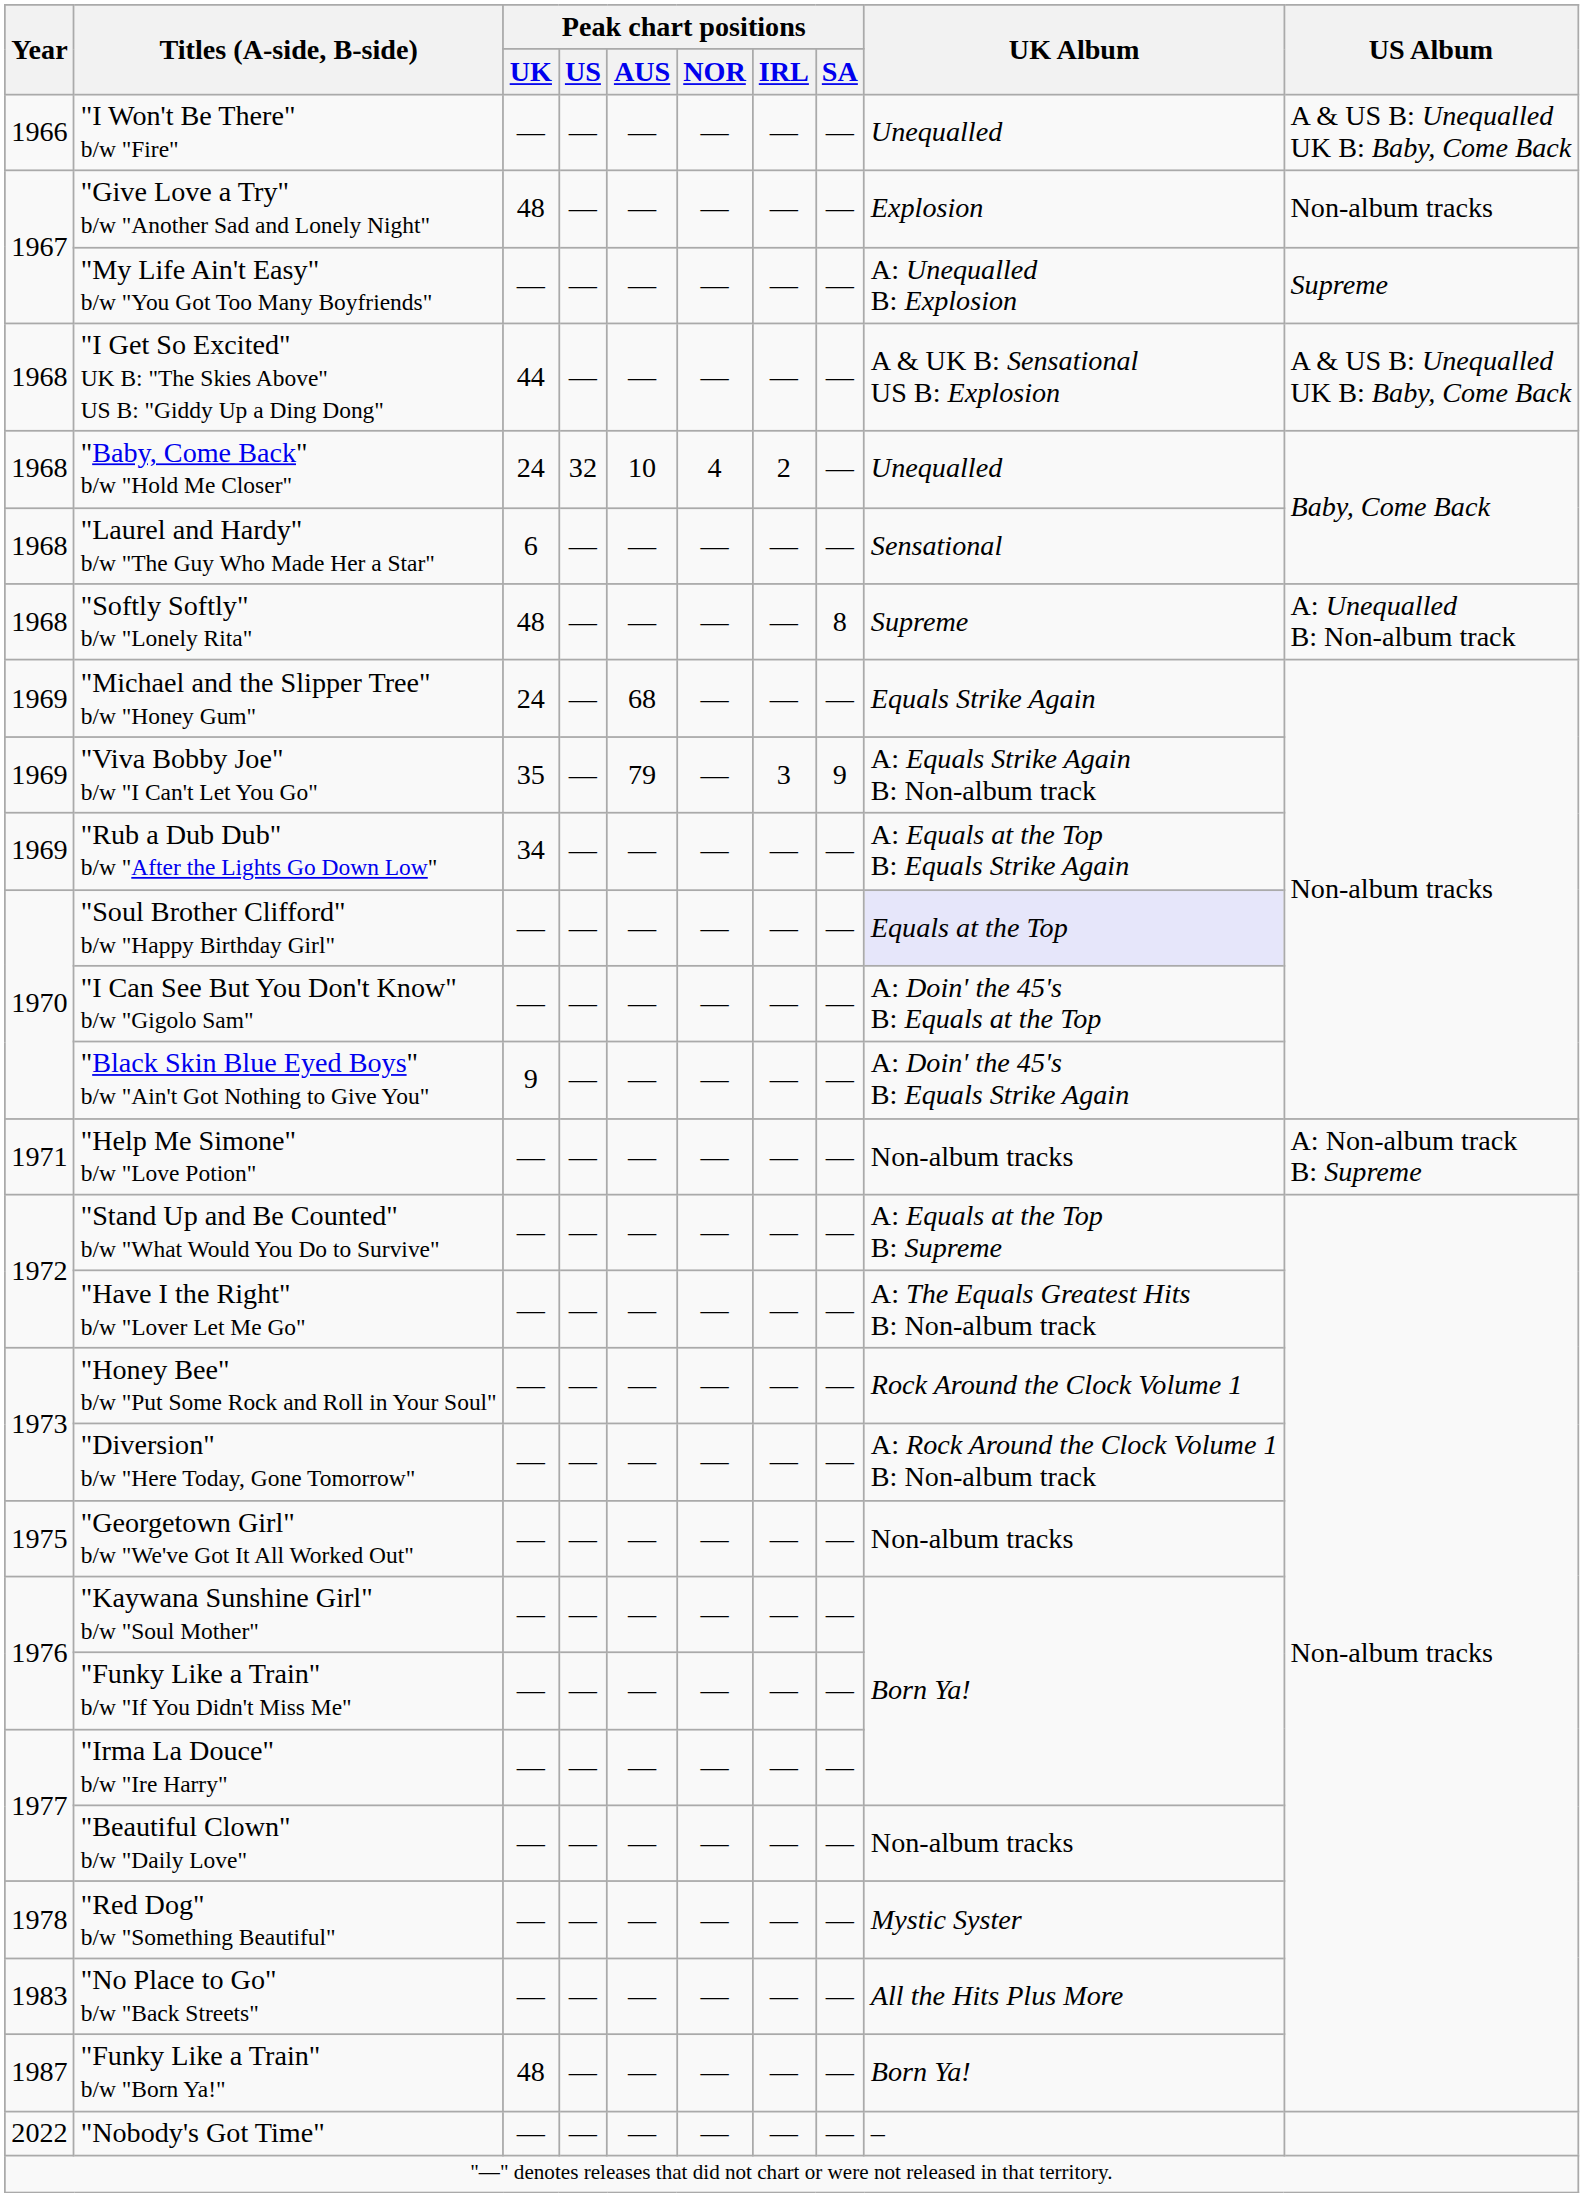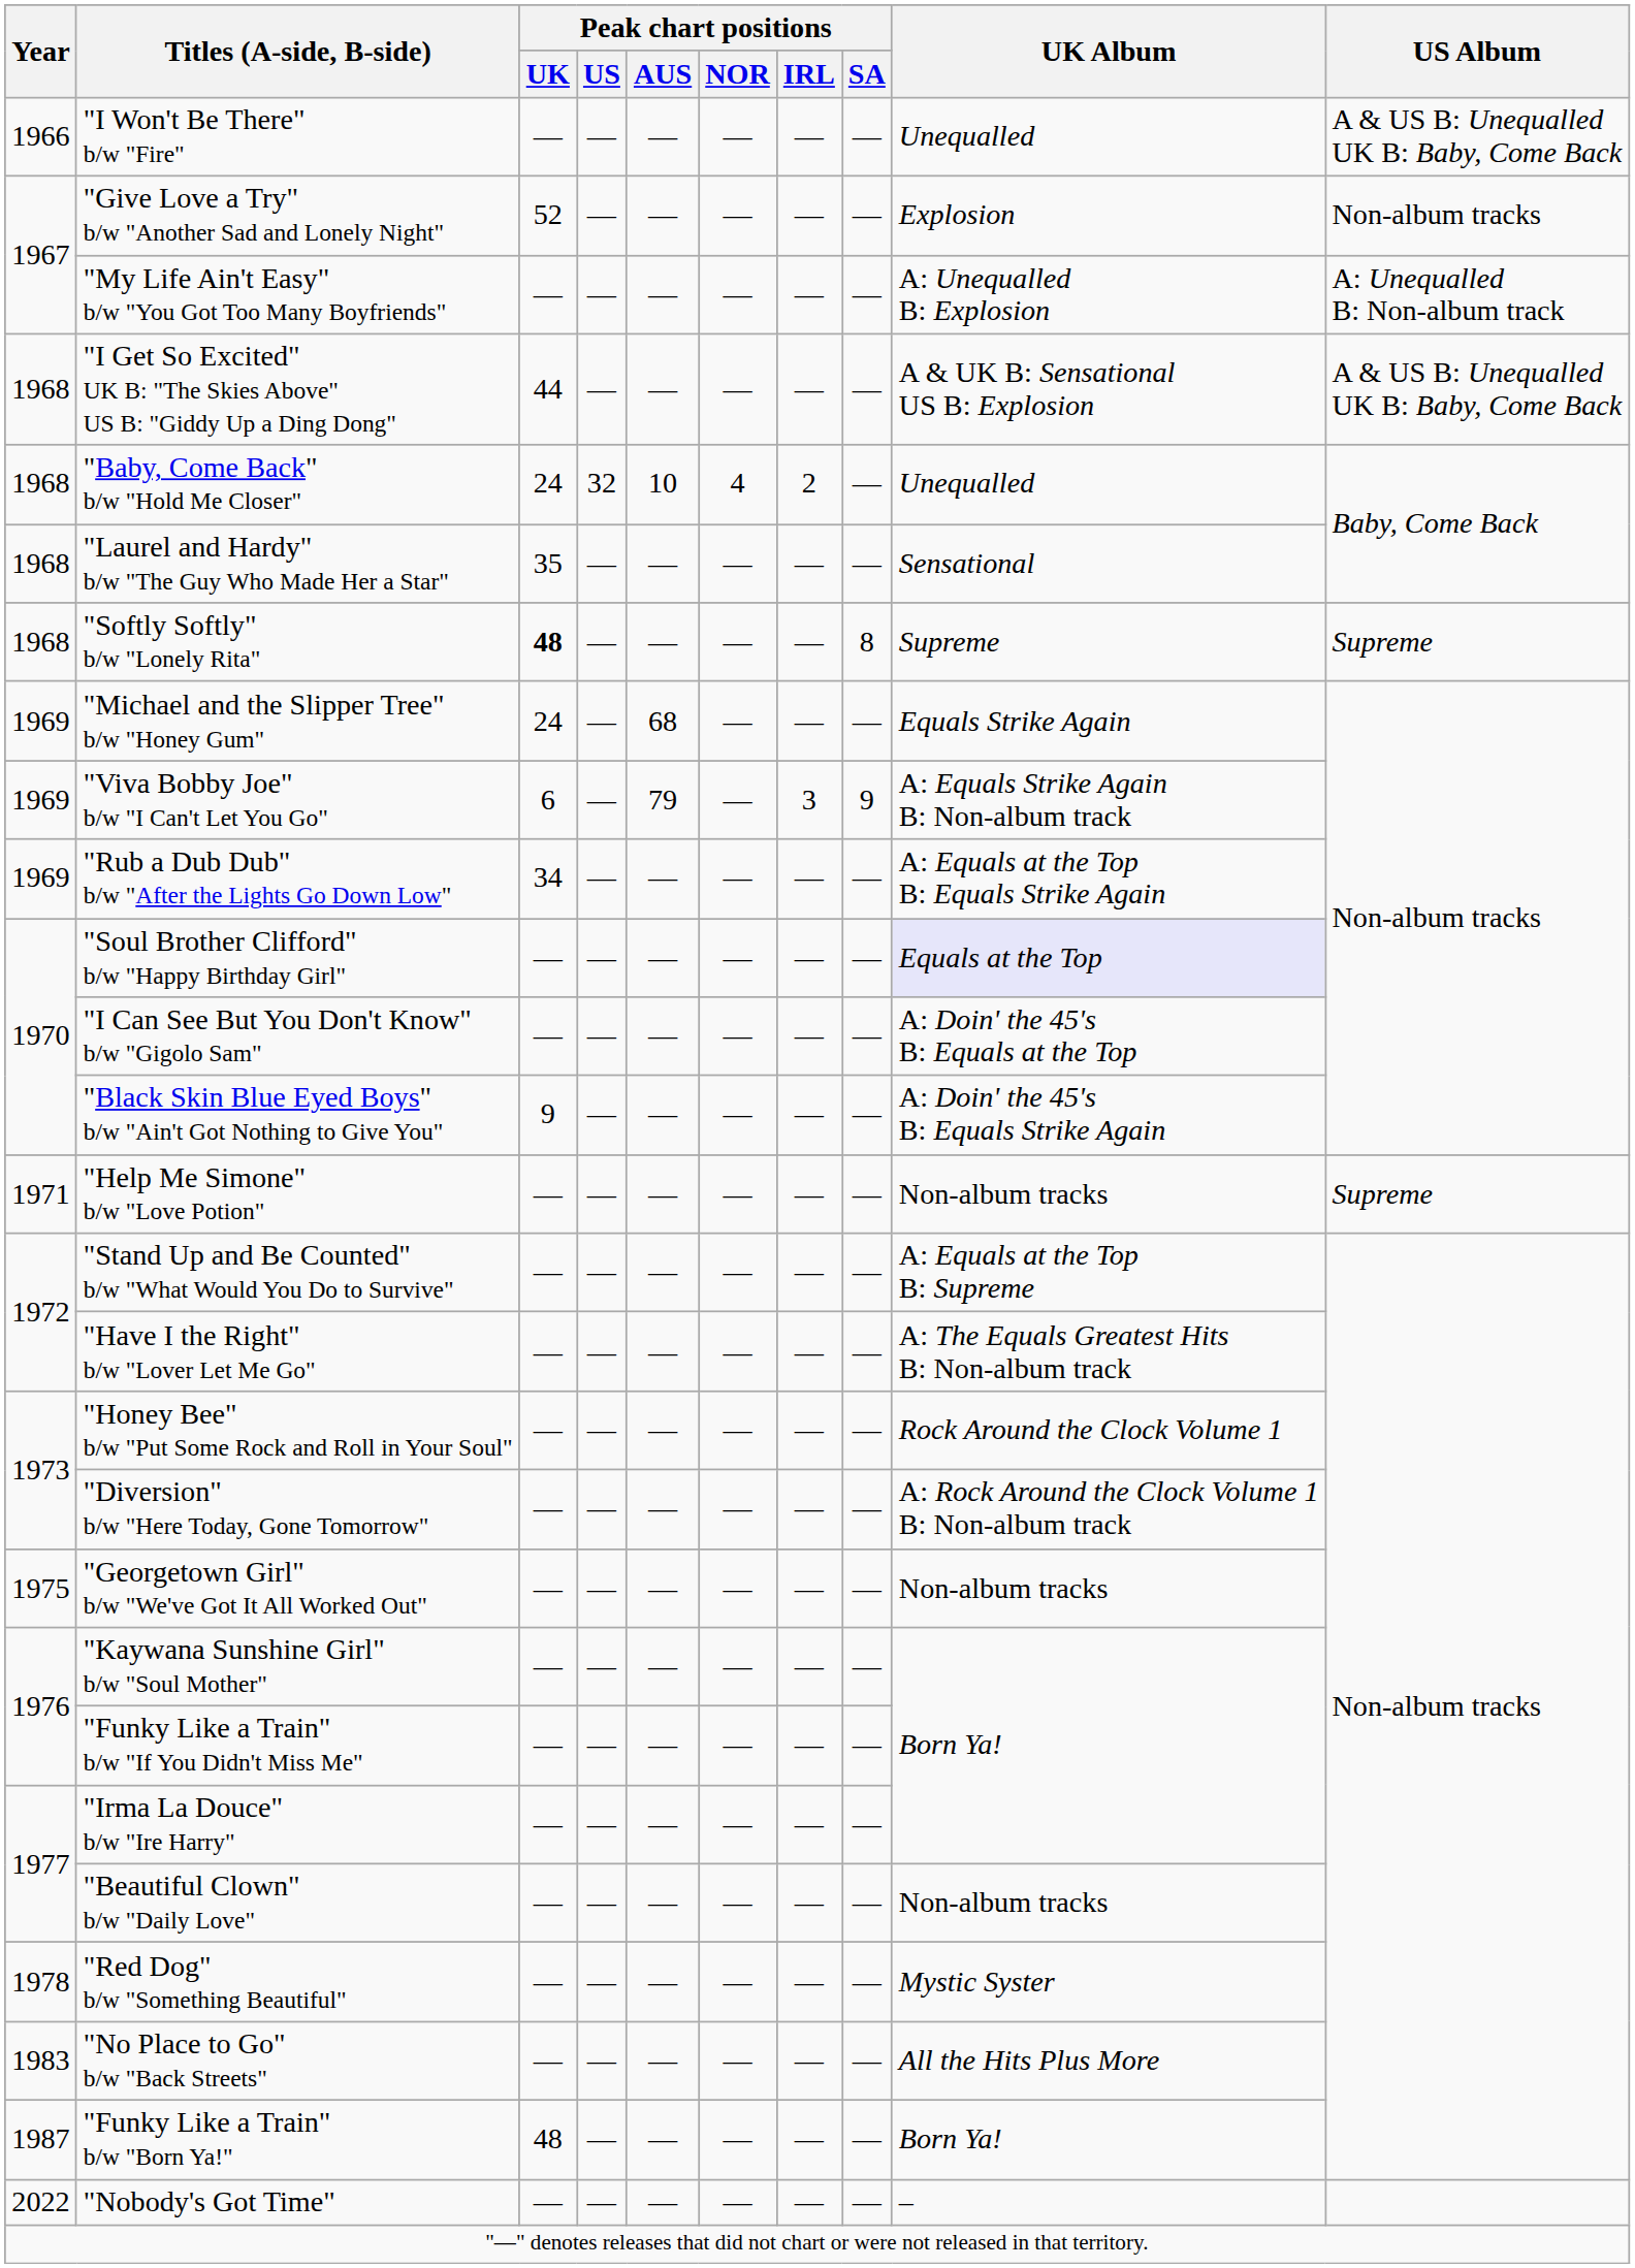 <table class="wikitable">
 <tr>
 <th style="text-align: center;" rowspan="2">Year</th>
 <th style="text-align: center;" rowspan="2">Titles (A-side, B-side)</th>
 <th scope="col" colspan="6">Peak chart positions</th>
 <th style="text-align: center;" rowspan="2">UK Album</th>
 <th style="text-align: center;" rowspan="2">US Album</th>
 </tr>
 <tr>
 <th style="text-align: center;" style="width:45px;"><a href='#'>UK</a><br></th>
 <th style="text-align: center;" style="width:45px;"><a href='#'>US</a><br></th>
 <th style="text-align: center;" style="width:45px;"><a href='#'>AUS</a></th>
 <th style="text-align: center;" style="width:45px;"><a href='#'>NOR</a></th>
 <th style="text-align: center;" style="width:45px;"><a href='#'>IRL</a></th>
 <th style="text-align: center;" style="width:45px;"><a href='#'>SA</a><br></th>
 </tr>
 <tr>
 <td>1966</td>
 <td>"I Won't Be There"<br><small>b/w "Fire"</small></td>
 <td style="text-align: center;">—</td>
 <td style="text-align: center;">—</td>
 <td style="text-align: center;">—</td>
 <td style="text-align: center;">—</td>
 <td style="text-align: center;">—</td>
 <td style="text-align: center;">—</td>
 <td style="text-align: left;"><em>Unequalled</em></td>
 <td style="text-align: left;">A & US B: <em>Unequalled</em><br>UK B: <em>Baby, Come Back</em></td>
 </tr>
 <tr>
 <td rowspan="2">1967</td>
 <td>"Give Love a Try"<br><small>b/w "Another Sad and Lonely Night"</small></td>
-<td style="text-align: center;">48</td>
+<td style="text-align: center;">52</td>
 <td style="text-align: center;">—</td>
 <td style="text-align: center;">—</td>
 <td style="text-align: center;">—</td>
 <td style="text-align: center;">—</td>
 <td style="text-align: center;">—</td>
 <td style="text-align: left;"><em>Explosion</em></td>
 <td style="text-align: left;">Non-album tracks</td>
 </tr>
 <tr>
 <td>"My Life Ain't Easy"<br><small>b/w "You Got Too Many Boyfriends"</small></td>
 <td style="text-align: center;">—</td>
 <td style="text-align: center;">—</td>
 <td style="text-align: center;">—</td>
 <td style="text-align: center;">—</td>
 <td style="text-align: center;">—</td>
 <td style="text-align: center;">—</td>
 <td style="text-align: left;">A: <em>Unequalled</em><br>B: <em>Explosion</em></td>
-<td style="text-align: left;"><em>Supreme</em></td>
+<td style="text-align: left;">A: <em>Unequalled</em><br>B: Non-album track</td>
 </tr>
 <tr>
 <td>1968</td>
 <td>"I Get So Excited"<br><small>UK B: "The Skies Above"<br>US B: "Giddy Up a Ding Dong" </small></td>
 <td style="text-align: center;">44</td>
 <td style="text-align: center;">—</td>
 <td style="text-align: center;">—</td>
 <td style="text-align: center;">—</td>
 <td style="text-align: center;">—</td>
 <td style="text-align: center;">—</td>
 <td style="text-align: left;">A & UK B: <em>Sensational</em><br>US B: <em>Explosion</em></td>
 <td style="text-align: left;">A & US B: <em>Unequalled</em><br>UK B: <em>Baby, Come Back</em></td>
 </tr>
 <tr>
 <td>1968</td>
 <td>"<a href='#'>Baby, Come Back</a>"<br><small>b/w "Hold Me Closer"</small></td>
 <td style="text-align: center;">24</td>
 <td style="text-align: center;">32</td>
 <td style="text-align: center;">10</td>
 <td style="text-align: center;">4</td>
 <td style="text-align: center;">2</td>
 <td style="text-align: center;">—</td>
 <td style="text-align: left;"><em>Unequalled</em></td>
 <td style="text-align: left;" rowspan="2"><em>Baby, Come Back</em></td>
 </tr>
 <tr>
 <td>1968</td>
 <td>"Laurel and Hardy"<br><small>b/w "The Guy Who Made Her a Star"</small></td>
-<td style="text-align: center;">6</td>
+<td style="text-align: center;">35</td>
 <td style="text-align: center;">—</td>
 <td style="text-align: center;">—</td>
 <td style="text-align: center;">—</td>
 <td style="text-align: center;">—</td>
 <td style="text-align: center;">—</td>
 <td style="text-align: left;"><em>Sensational</em></td>
 </tr>
 <tr>
 <td>1968</td>
 <td>"Softly Softly"<br><small>b/w "Lonely Rita"</small></td>
-<td style="text-align: center;">48</td>
+<td style="text-align: center;"><strong>48</strong></td>
 <td style="text-align: center;">—</td>
 <td style="text-align: center;">—</td>
 <td style="text-align: center;">—</td>
 <td style="text-align: center;">—</td>
 <td style="text-align: center;">8</td>
 <td style="text-align: left;"><em>Supreme</em></td>
-<td style="text-align: left;">A: <em>Unequalled</em><br>B: Non-album track</td>
+<td style="text-align: left;"><em>Supreme</em></td>
 </tr>
 <tr>
 <td>1969</td>
 <td>"Michael and the Slipper Tree"<br><small>b/w "Honey Gum"</small></td>
 <td style="text-align: center;">24</td>
 <td style="text-align: center;">—</td>
 <td style="text-align: center;">68</td>
 <td style="text-align: center;">—</td>
 <td style="text-align: center;">—</td>
 <td style="text-align: center;">—</td>
 <td style="text-align: left;"><em>Equals Strike Again</em></td>
 <td style="text-align: left;" rowspan="6">Non-album tracks</td>
 </tr>
 <tr>
 <td>1969</td>
 <td>"Viva Bobby Joe"<br><small>b/w "I Can't Let You Go"</small></td>
-<td style="text-align: center;">35</td>
+<td style="text-align: center;">6</td>
 <td style="text-align: center;">—</td>
 <td style="text-align: center;">79</td>
 <td style="text-align: center;">—</td>
 <td style="text-align: center;">3</td>
 <td style="text-align: center;">9</td>
 <td style="text-align: left;">A: <em>Equals Strike Again</em><br>B: Non-album track</td>
 </tr>
 <tr>
 <td>1969</td>
 <td>"Rub a Dub Dub"<br><small>b/w "<a href='#'>After the Lights Go Down Low</a>"</small></td>
 <td style="text-align: center;">34</td>
 <td style="text-align: center;">—</td>
 <td style="text-align: center;">—</td>
 <td style="text-align: center;">—</td>
 <td style="text-align: center;">—</td>
 <td style="text-align: center;">—</td>
 <td style="text-align: left;">A: <em>Equals at the Top</em><br>B: <em>Equals Strike Again</em></td>
 </tr>
 <tr>
 <td rowspan="3">1970</td>
 <td>"Soul Brother Clifford"<br><small>b/w "Happy Birthday Girl"</small></td>
 <td style="text-align: center;">—</td>
 <td style="text-align: center;">—</td>
 <td style="text-align: center;">—</td>
 <td style="text-align: center;">—</td>
 <td style="text-align: center;">—</td>
 <td style="text-align: center;">—</td>
 <td style="background: lavender; text-align: left;"><em>Equals at the Top</em></td>
 </tr>
 <tr>
 <td>"I Can See But You Don't Know"<br><small>b/w "Gigolo Sam"</small></td>
 <td style="text-align: center;">—</td>
 <td style="text-align: center;">—</td>
 <td style="text-align: center;">—</td>
 <td style="text-align: center;">—</td>
 <td style="text-align: center;">—</td>
 <td style="text-align: center;">—</td>
 <td style="text-align: left;">A: <em>Doin' the 45's</em><br>B: <em>Equals at the Top</em></td>
 </tr>
 <tr>
 <td>"<a href='#'>Black Skin Blue Eyed Boys</a>"<br><small>b/w "Ain't Got Nothing to Give You"</small></td>
 <td style="text-align: center;">9</td>
 <td style="text-align: center;">—</td>
 <td style="text-align: center;">—</td>
 <td style="text-align: center;">—</td>
 <td style="text-align: center;">—</td>
 <td style="text-align: center;">—</td>
 <td style="text-align: left;">A: <em>Doin' the 45's</em><br>B: <em>Equals Strike Again</em></td>
 </tr>
 <tr>
 <td>1971</td>
 <td>"Help Me Simone"<br><small>b/w "Love Potion"</small></td>
 <td style="text-align: center;">—</td>
 <td style="text-align: center;">—</td>
 <td style="text-align: center;">—</td>
 <td style="text-align: center;">—</td>
 <td style="text-align: center;">—</td>
 <td style="text-align: center;">—</td>
 <td style="text-align: left;">Non-album tracks</td>
-<td style="text-align: left;">A: Non-album track<br>B: <em>Supreme</em></td>
+<td style="text-align: left;"><em>Supreme</em></td>
 </tr>
 <tr>
 <td rowspan="2">1972</td>
 <td>"Stand Up and Be Counted"<br><small>b/w "What Would You Do to Survive"</small></td>
 <td style="text-align: center;">—</td>
 <td style="text-align: center;">—</td>
 <td style="text-align: center;">—</td>
 <td style="text-align: center;">—</td>
 <td style="text-align: center;">—</td>
 <td style="text-align: center;">—</td>
 <td style="text-align: left;">A: <em>Equals at the Top</em><br>B: <em>Supreme</em></td>
 <td style="text-align: left;" rowspan="12">Non-album tracks</td>
 </tr>
 <tr>
 <td>"Have I the Right"<br><small>b/w "Lover Let Me Go"</small></td>
 <td style="text-align: center;">—</td>
 <td style="text-align: center;">—</td>
 <td style="text-align: center;">—</td>
 <td style="text-align: center;">—</td>
 <td style="text-align: center;">—</td>
 <td style="text-align: center;">—</td>
 <td style="text-align: left;">A: <em>The Equals Greatest Hits</em><br>B: Non-album track</td>
 </tr>
 <tr>
 <td rowspan="2">1973</td>
 <td>"Honey Bee"<br><small>b/w "Put Some Rock and Roll in Your Soul"</small></td>
 <td style="text-align: center;">—</td>
 <td style="text-align: center;">—</td>
 <td style="text-align: center;">—</td>
 <td style="text-align: center;">—</td>
 <td style="text-align: center;">—</td>
 <td style="text-align: center;">—</td>
 <td style="text-align: left;"><em>Rock Around the Clock Volume 1</em></td>
 </tr>
 <tr>
 <td>"Diversion"<br><small>b/w "Here Today, Gone Tomorrow"</small></td>
 <td style="text-align: center;">—</td>
 <td style="text-align: center;">—</td>
 <td style="text-align: center;">—</td>
 <td style="text-align: center;">—</td>
 <td style="text-align: center;">—</td>
 <td style="text-align: center;">—</td>
 <td style="text-align: left;">A: <em>Rock Around the Clock Volume 1</em><br>B: Non-album track</td>
 </tr>
 <tr>
 <td>1975</td>
 <td>"Georgetown Girl"<br><small>b/w "We've Got It All Worked Out"</small></td>
 <td style="text-align: center;">—</td>
 <td style="text-align: center;">—</td>
 <td style="text-align: center;">—</td>
 <td style="text-align: center;">—</td>
 <td style="text-align: center;">—</td>
 <td style="text-align: center;">—</td>
 <td style="text-align: left;">Non-album tracks</td>
 </tr>
 <tr>
 <td rowspan="2">1976</td>
 <td>"Kaywana Sunshine Girl"<br><small>b/w "Soul Mother"</small></td>
 <td style="text-align: center;">—</td>
 <td style="text-align: center;">—</td>
 <td style="text-align: center;">—</td>
 <td style="text-align: center;">—</td>
 <td style="text-align: center;">—</td>
 <td style="text-align: center;">—</td>
 <td style="text-align: left;" rowspan="3"><em>Born Ya!</em></td>
 </tr>
 <tr>
 <td>"Funky Like a Train"<br><small>b/w "If You Didn't Miss Me"</small></td>
 <td style="text-align: center;">—</td>
 <td style="text-align: center;">—</td>
 <td style="text-align: center;">—</td>
 <td style="text-align: center;">—</td>
 <td style="text-align: center;">—</td>
 <td style="text-align: center;">—</td>
 </tr>
 <tr>
 <td rowspan="2">1977</td>
 <td>"Irma La Douce"<br><small>b/w "Ire Harry"</small></td>
 <td style="text-align: center;">—</td>
 <td style="text-align: center;">—</td>
 <td style="text-align: center;">—</td>
 <td style="text-align: center;">—</td>
 <td style="text-align: center;">—</td>
 <td style="text-align: center;">—</td>
 </tr>
 <tr>
 <td>"Beautiful Clown"<br><small>b/w "Daily Love"</small></td>
 <td style="text-align: center;">—</td>
 <td style="text-align: center;">—</td>
 <td style="text-align: center;">—</td>
 <td style="text-align: center;">—</td>
 <td style="text-align: center;">—</td>
 <td style="text-align: center;">—</td>
 <td style="text-align: left;">Non-album tracks</td>
 </tr>
 <tr>
 <td>1978</td>
 <td>"Red Dog"<br><small>b/w "Something Beautiful"</small></td>
 <td style="text-align: center;">—</td>
 <td style="text-align: center;">—</td>
 <td style="text-align: center;">—</td>
 <td style="text-align: center;">—</td>
 <td style="text-align: center;">—</td>
 <td style="text-align: center;">—</td>
 <td style="text-align: left;"><em>Mystic Syster</em></td>
 </tr>
 <tr>
 <td>1983</td>
 <td>"No Place to Go"<br><small>b/w "Back Streets"</small></td>
 <td style="text-align: center;">—</td>
 <td style="text-align: center;">—</td>
 <td style="text-align: center;">—</td>
 <td style="text-align: center;">—</td>
 <td style="text-align: center;">—</td>
 <td style="text-align: center;">—</td>
 <td style="text-align: left;"><em>All the Hits Plus More</em></td>
 </tr>
 <tr>
 <td>1987</td>
 <td>"Funky Like a Train"<br><small>b/w "Born Ya!"</small></td>
 <td style="text-align: center;">48</td>
 <td style="text-align: center;">—</td>
 <td style="text-align: center;">—</td>
 <td style="text-align: center;">—</td>
 <td style="text-align: center;">—</td>
 <td style="text-align: center;">—</td>
 <td style="text-align: left;"><em>Born Ya!</em></td>
 </tr>
 <tr>
 <td>2022</td>
 <td>"Nobody's Got Time"</td>
 <td style="text-align: center;">—</td>
 <td style="text-align: center;">—</td>
 <td style="text-align: center;">—</td>
 <td style="text-align: center;">—</td>
 <td style="text-align: center;">—</td>
 <td style="text-align: center;">—</td>
 <td style="text-align: left;">–</td>
 </tr>
 <tr>
 <td colspan="12" style="text-align:center; font-size:9pt;">"—" denotes releases that did not chart or were not released in that territory.</td>
 </tr>
 </table>
